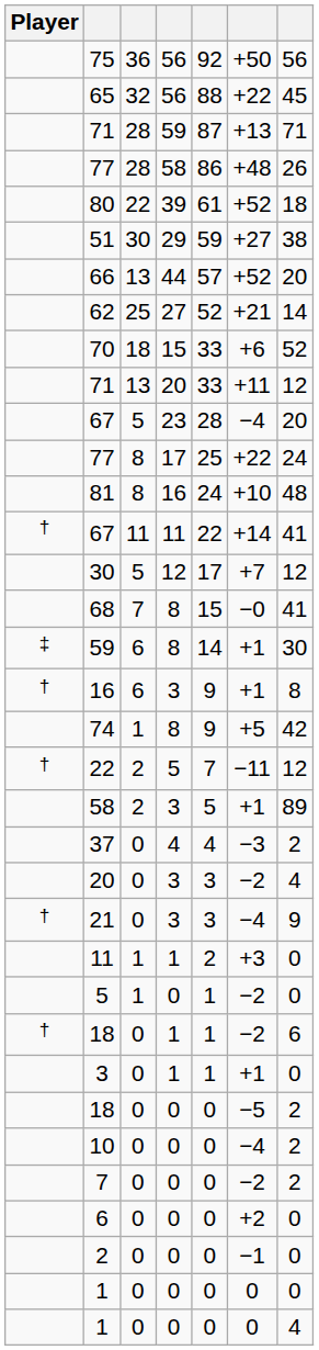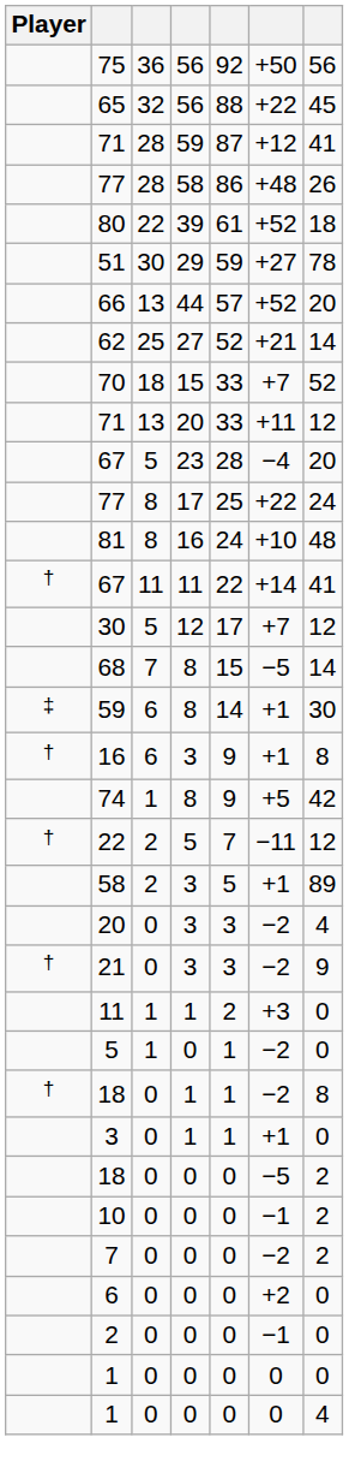 <table class="wikitable sortable" style="text-align:center;">
 <tr>
 <th>Player</th>
 <th></th>
 <th></th>
 <th></th>
 <th></th>
 <th data-sort-type="number"></th>
 <th></th>
 </tr>
 <tr>
 <td></td>
 <td>75</td>
 <td>36</td>
 <td>56</td>
 <td>92</td>
 <td>+50</td>
 <td>56</td>
 </tr>
 <tr>
 <td></td>
 <td>65</td>
 <td>32</td>
 <td>56</td>
 <td>88</td>
 <td>+22</td>
 <td>45</td>
 </tr>
 <tr>
 <td></td>
 <td>71</td>
 <td>28</td>
 <td>59</td>
 <td>87</td>
-<td>+13</td>
-<td>71</td>
+<td>+12</td>
+<td>41</td>
 </tr>
 <tr>
 <td></td>
 <td>77</td>
 <td>28</td>
 <td>58</td>
 <td>86</td>
 <td>+48</td>
 <td>26</td>
 </tr>
 <tr>
 <td></td>
 <td>80</td>
 <td>22</td>
 <td>39</td>
 <td>61</td>
 <td>+52</td>
 <td>18</td>
 </tr>
 <tr>
 <td></td>
 <td>51</td>
 <td>30</td>
 <td>29</td>
 <td>59</td>
 <td>+27</td>
-<td>38</td>
+<td>78</td>
 </tr>
 <tr>
 <td></td>
 <td>66</td>
 <td>13</td>
 <td>44</td>
 <td>57</td>
 <td>+52</td>
 <td>20</td>
 </tr>
 <tr>
 <td></td>
 <td>62</td>
 <td>25</td>
 <td>27</td>
 <td>52</td>
 <td>+21</td>
 <td>14</td>
 </tr>
 <tr>
 <td></td>
 <td>70</td>
 <td>18</td>
 <td>15</td>
 <td>33</td>
-<td>+6</td>
+<td>+7</td>
 <td>52</td>
 </tr>
 <tr>
 <td></td>
 <td>71</td>
 <td>13</td>
 <td>20</td>
 <td>33</td>
 <td>+11</td>
 <td>12</td>
 </tr>
 <tr>
 <td></td>
 <td>67</td>
 <td>5</td>
 <td>23</td>
 <td>28</td>
 <td>−4</td>
 <td>20</td>
 </tr>
 <tr>
 <td></td>
 <td>77</td>
 <td>8</td>
 <td>17</td>
 <td>25</td>
 <td>+22</td>
 <td>24</td>
 </tr>
 <tr>
 <td></td>
 <td>81</td>
 <td>8</td>
 <td>16</td>
 <td>24</td>
 <td>+10</td>
 <td>48</td>
 </tr>
 <tr>
 <td><sup>†</sup></td>
 <td>67</td>
 <td>11</td>
 <td>11</td>
 <td>22</td>
 <td>+14</td>
 <td>41</td>
 </tr>
 <tr>
 <td></td>
 <td>30</td>
 <td>5</td>
 <td>12</td>
 <td>17</td>
 <td>+7</td>
 <td>12</td>
 </tr>
 <tr>
 <td></td>
 <td>68</td>
 <td>7</td>
 <td>8</td>
 <td>15</td>
-<td>−0</td>
-<td>41</td>
+<td>−5</td>
+<td>14</td>
 </tr>
 <tr>
 <td><sup>‡</sup></td>
 <td>59</td>
 <td>6</td>
 <td>8</td>
 <td>14</td>
 <td>+1</td>
 <td>30</td>
 </tr>
 <tr>
 <td><sup>†</sup></td>
 <td>16</td>
 <td>6</td>
 <td>3</td>
 <td>9</td>
 <td>+1</td>
 <td>8</td>
 </tr>
 <tr>
 <td></td>
 <td>74</td>
 <td>1</td>
 <td>8</td>
 <td>9</td>
 <td>+5</td>
 <td>42</td>
 </tr>
 <tr>
 <td><sup>†</sup></td>
 <td>22</td>
 <td>2</td>
 <td>5</td>
 <td>7</td>
 <td>−11</td>
 <td>12</td>
 </tr>
 <tr>
 <td></td>
 <td>58</td>
 <td>2</td>
 <td>3</td>
 <td>5</td>
 <td>+1</td>
 <td>89</td>
 </tr>
 <tr>
 <td></td>
-<td>37</td>
-<td>0</td>
-<td>4</td>
-<td>4</td>
-<td>−3</td>
-<td>2</td>
-</tr>
-<tr>
-<td></td>
 <td>20</td>
 <td>0</td>
 <td>3</td>
 <td>3</td>
 <td>−2</td>
 <td>4</td>
 </tr>
 <tr>
 <td><sup>†</sup></td>
 <td>21</td>
 <td>0</td>
 <td>3</td>
 <td>3</td>
-<td>−4</td>
+<td>−2</td>
 <td>9</td>
 </tr>
 <tr>
 <td></td>
 <td>11</td>
 <td>1</td>
 <td>1</td>
 <td>2</td>
 <td>+3</td>
 <td>0</td>
 </tr>
 <tr>
 <td></td>
 <td>5</td>
 <td>1</td>
 <td>0</td>
 <td>1</td>
 <td>−2</td>
 <td>0</td>
 </tr>
 <tr>
 <td><sup>†</sup></td>
 <td>18</td>
 <td>0</td>
 <td>1</td>
 <td>1</td>
 <td>−2</td>
-<td>6</td>
+<td>8</td>
 </tr>
 <tr>
 <td></td>
 <td>3</td>
 <td>0</td>
 <td>1</td>
 <td>1</td>
 <td>+1</td>
 <td>0</td>
 </tr>
 <tr>
 <td></td>
 <td>18</td>
 <td>0</td>
 <td>0</td>
 <td>0</td>
 <td>−5</td>
 <td>2</td>
 </tr>
 <tr>
 <td></td>
 <td>10</td>
 <td>0</td>
 <td>0</td>
 <td>0</td>
-<td>−4</td>
+<td>−1</td>
 <td>2</td>
 </tr>
 <tr>
 <td></td>
 <td>7</td>
 <td>0</td>
 <td>0</td>
 <td>0</td>
 <td>−2</td>
 <td>2</td>
 </tr>
 <tr>
 <td></td>
 <td>6</td>
 <td>0</td>
 <td>0</td>
 <td>0</td>
 <td>+2</td>
 <td>0</td>
 </tr>
 <tr>
 <td></td>
 <td>2</td>
 <td>0</td>
 <td>0</td>
 <td>0</td>
 <td>−1</td>
 <td>0</td>
 </tr>
 <tr>
 <td></td>
 <td>1</td>
 <td>0</td>
 <td>0</td>
 <td>0</td>
 <td>0</td>
 <td>0</td>
 </tr>
 <tr>
 <td></td>
 <td>1</td>
 <td>0</td>
 <td>0</td>
 <td>0</td>
 <td>0</td>
 <td>4</td>
 </tr>
 </table>
